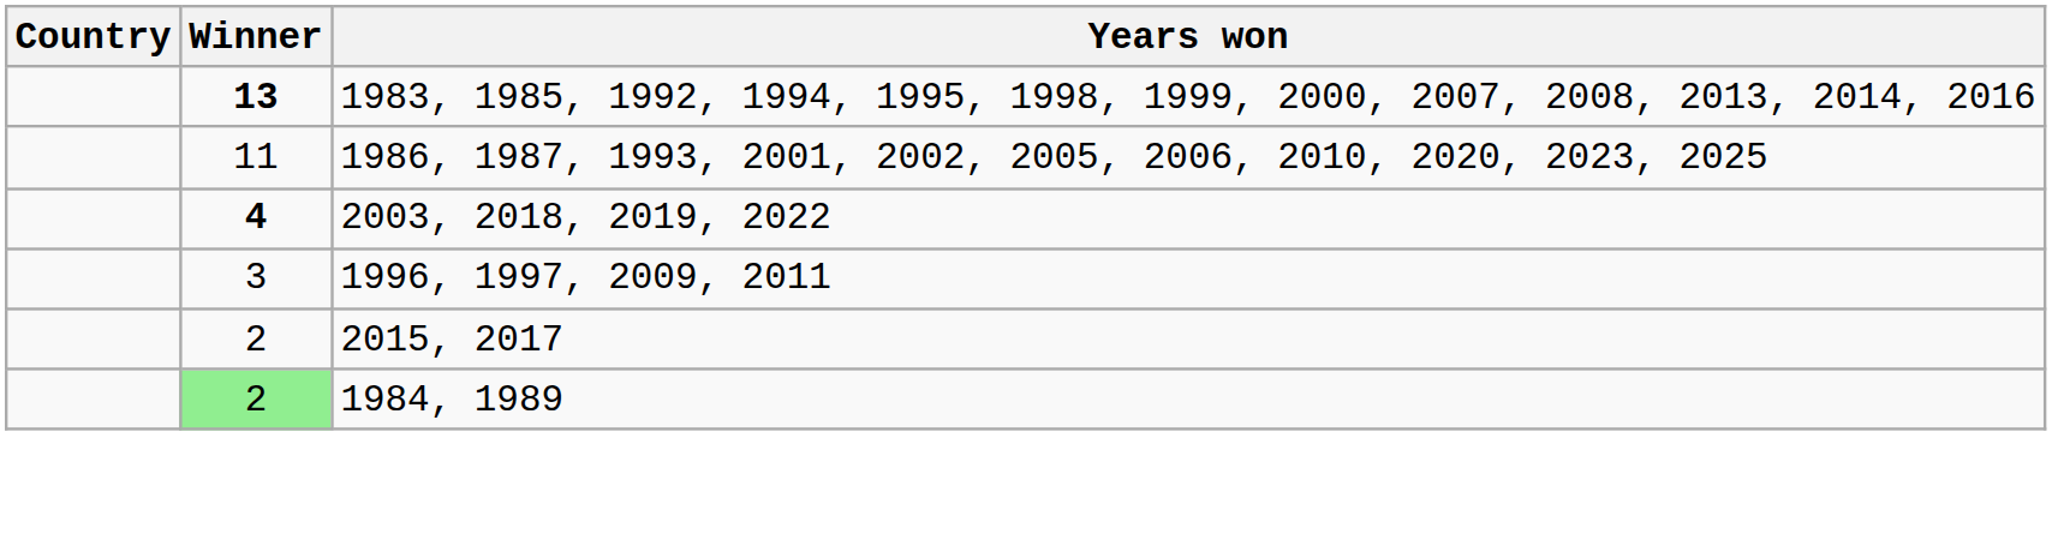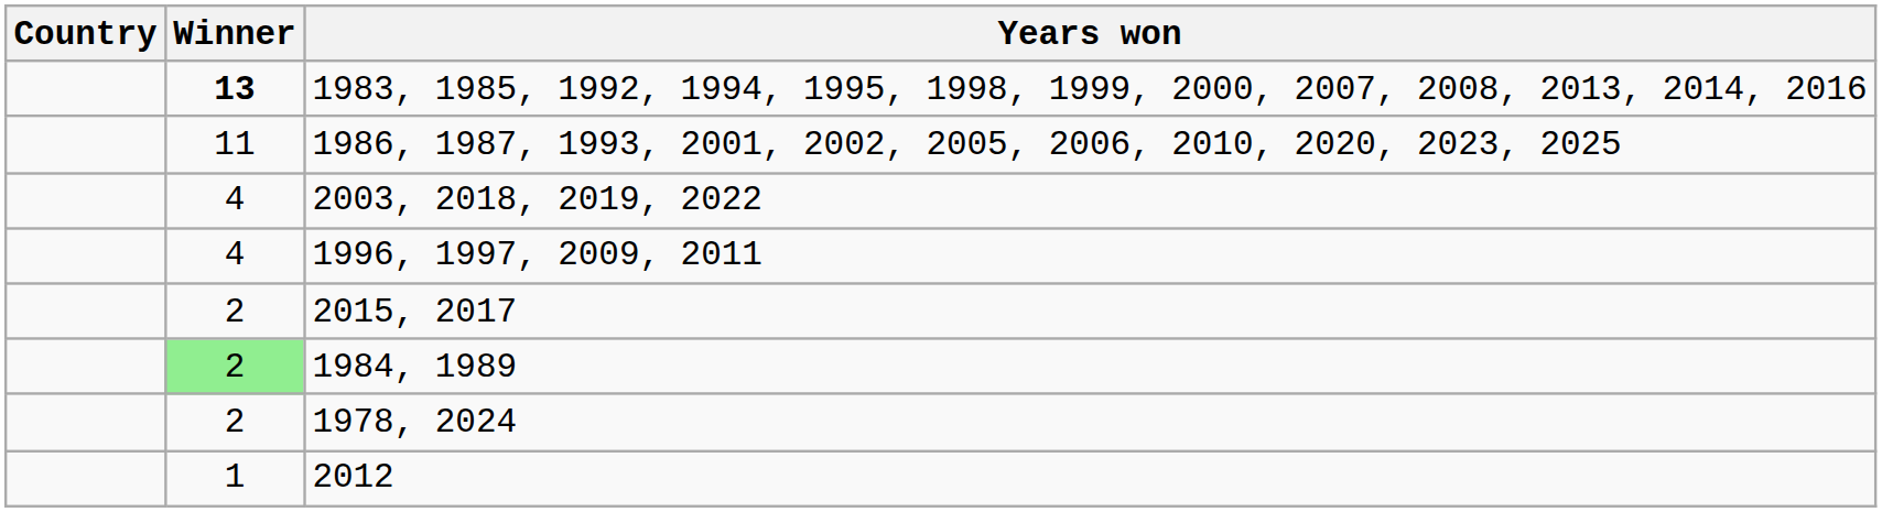 <table class=wikitable>
 <tr>
 <th>Country</th>
 <th>Winner</th>
 <th>Years won</th>
 </tr>
 <tr>
 <td></td>
 <td align="center"><strong>13</strong></td>
 <td>1983, 1985, 1992, 1994, 1995, 1998, 1999, 2000, 2007, 2008, 2013, 2014, 2016</td>
 </tr>
 <tr>
 <td></td>
 <td align="center">11</td>
 <td>1986, 1987, 1993, 2001, 2002, 2005, 2006, 2010, 2020, 2023, 2025</td>
 </tr>
 <tr>
 <td></td>
-<td align="center"><strong>4</strong></td>
+<td align="center">4</td>
 <td>2003, 2018, 2019, 2022</td>
 </tr>
 <tr>
 <td></td>
-<td align="center">3</td>
+<td align="center">4</td>
 <td>1996, 1997, 2009, 2011</td>
 </tr>
 <tr>
 <td></td>
 <td align="center">2</td>
 <td>2015, 2017</td>
 </tr>
 <tr>
 <td></td>
 <td align="center" style="background: lightgreen;">2</td>
 <td>1984, 1989</td>
 </tr>
+<tr>
+<td></td>
+<td align="center">2</td>
+<td>1978, 2024</td>
+</tr>
+<tr>
+<td></td>
+<td align="center">1</td>
+<td>2012</td>
+</tr>
 </table>
